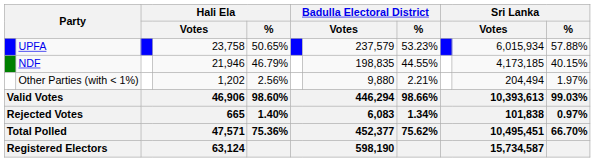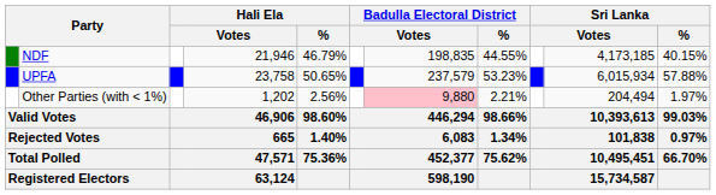 <table class="wikitable">
 <tr>
 <th colspan="2" width="144px"rowspan="2">Party</th>
 <th colspan="3" width="216px">Hali Ela</th>
 <th colspan="3" width="216px"><a href='#'>Badulla Electoral District</a></th>
 <th colspan="3" width="216px">Sri Lanka</th>
 </tr>
 <tr>
 <th colspan="2" width="144px">Votes</th>
 <th>%</th>
 <th colspan="2" width="144px">Votes</th>
 <th>%</th>
 <th colspan="2" width="144px">Votes</th>
 <th>%</th>
 </tr>
 <tr>
+<td style="background-color:green;" width="10px"></td>
+<td style="text-align:left;"><a href='#'>NDF</a></td>
+<td style="background-color:white;" width="10px"></td>
+<td style="text-align:right;">21,946</td>
+<td style="text-align:right;">46.79%</td>
+<td style="background-color:white;" width="10px"></td>
+<td style="text-align:right;">198,835</td>
+<td style="text-align:right;">44.55%</td>
+<td style="background-color:white;" width="10px"></td>
+<td style="text-align:right;">4,173,185</td>
+<td style="text-align:right;">40.15%</td>
+</tr>
+<tr>
 <td style="background-color:blue;" width="10px"></td>
 <td style="text-align:left;"><a href='#'>UPFA</a></td>
 <td style="background-color:blue;" width="10px"></td>
 <td style="text-align:right;">23,758</td>
 <td style="text-align:right;">50.65%</td>
 <td style="background-color:blue;" width="10px"></td>
 <td style="text-align:right;">237,579</td>
 <td style="text-align:right;">53.23%</td>
 <td style="background-color:blue;" width="10px"></td>
 <td style="text-align:right;">6,015,934</td>
 <td style="text-align:right;">57.88%</td>
 </tr>
 <tr>
-<td style="background-color:green;" width="10px"></td>
-<td style="text-align:left;"><a href='#'>NDF</a></td>
-<td style="background-color:white;" width="10px"></td>
-<td style="text-align:right;">21,946</td>
-<td style="text-align:right;">46.79%</td>
-<td style="background-color:white;" width="10px"></td>
-<td style="text-align:right;">198,835</td>
-<td style="text-align:right;">44.55%</td>
-<td style="background-color:white;" width="10px"></td>
-<td style="text-align:right;">4,173,185</td>
-<td style="text-align:right;">40.15%</td>
-</tr>
-<tr>
 <td style="background-color:white;" width="10px"></td>
 <td style="text-align:left;">Other Parties (with < 1%)</td>
 <td style="background-color:white;" width="10px"></td>
 <td style="text-align:right;">1,202</td>
 <td style="text-align:right;">2.56%</td>
 <td style="background-color:white;" width="10px"></td>
-<td style="text-align:right;">9,880</td>
+<td style="background: pink; text-align:right;">9,880</td>
 <td style="text-align:right;">2.21%</td>
 <td style="background-color:white;" width="10px"></td>
 <td style="text-align:right;">204,494</td>
 <td style="text-align:right;">1.97%</td>
 </tr>
 <tr>
 <th colspan="2" width="144px"style="text-align:left;">Valid Votes</th>
 <th style="text-align:right;"colspan="2" width="144px">46,906</th>
 <th style="text-align:right;">98.60%</th>
 <th style="text-align:right;"colspan="2" width="144px">446,294</th>
 <th style="text-align:right;">98.66%</th>
 <th style="text-align:right;"colspan="2" width="144px">10,393,613</th>
 <th style="text-align:right;">99.03%</th>
 </tr>
 <tr>
 <th colspan="2" width="144px"style="text-align:left;">Rejected Votes</th>
 <th style="text-align:right;"colspan="2" width="144px">665</th>
 <th style="text-align:right;">1.40%</th>
 <th style="text-align:right;"colspan="2" width="144px">6,083</th>
 <th style="text-align:right;">1.34%</th>
 <th style="text-align:right;"colspan="2" width="144px">101,838</th>
 <th style="text-align:right;">0.97%</th>
 </tr>
 <tr>
 <th colspan="2" width="144px"style="text-align:left;">Total Polled</th>
 <th style="text-align:right;"colspan="2" width="144px">47,571</th>
 <th style="text-align:right;">75.36%</th>
 <th style="text-align:right;"colspan="2" width="144px">452,377</th>
 <th style="text-align:right;">75.62%</th>
 <th style="text-align:right;"colspan="2" width="144px">10,495,451</th>
 <th style="text-align:right;">66.70%</th>
 </tr>
 <tr>
 <th colspan="2" width="144px"style="text-align:left;">Registered Electors</th>
 <th style="text-align:right;"colspan="2" width="144px">63,124</th>
 <th></th>
 <th style="text-align:right;"colspan="2" width="144px">598,190</th>
 <th></th>
 <th style="text-align:right;"colspan="2" width="144px">15,734,587</th>
 <th></th>
 </tr>
 </table>
